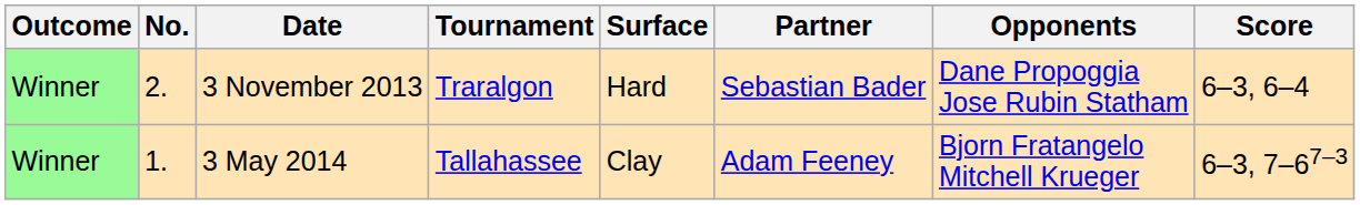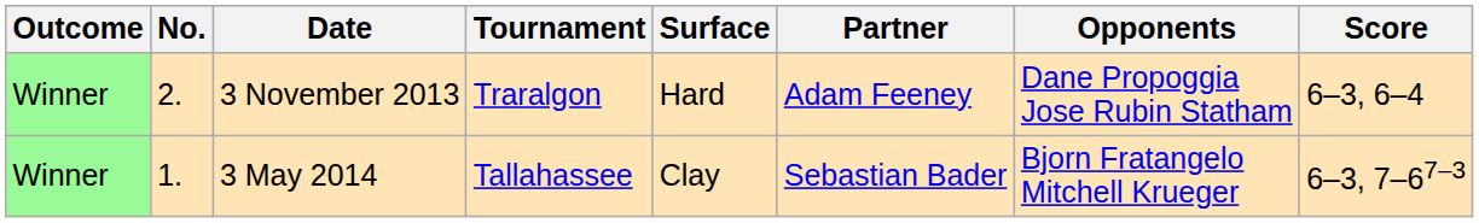 <table class=wikitable>
 <tr>
 <th>Outcome</th>
 <th>No.</th>
 <th>Date</th>
 <th>Tournament</th>
 <th>Surface</th>
 <th>Partner</th>
 <th>Opponents</th>
 <th>Score</th>
 </tr>
 <tr bgcolor=moccasin>
 <td style="background:#98FB98">Winner</td>
 <td>2.</td>
 <td>3 November 2013</td>
 <td><a href='#'>Traralgon</a></td>
 <td>Hard</td>
-<td> <a href='#'>Sebastian Bader</a></td>
+<td> <a href='#'>Adam Feeney</a></td>
 <td> <a href='#'>Dane Propoggia</a><br> <a href='#'>Jose Rubin Statham</a></td>
 <td>6–3, 6–4</td>
 </tr>
 <tr bgcolor=moccasin>
 <td style="background:#98FB98">Winner</td>
 <td>1.</td>
 <td>3 May 2014</td>
 <td><a href='#'>Tallahassee</a></td>
 <td>Clay</td>
-<td> <a href='#'>Adam Feeney</a></td>
+<td> <a href='#'>Sebastian Bader</a></td>
 <td> <a href='#'>Bjorn Fratangelo</a><br> <a href='#'>Mitchell Krueger</a></td>
 <td>6–3, 7–6<sup>7–3</sup></td>
 </tr>
 </table>
